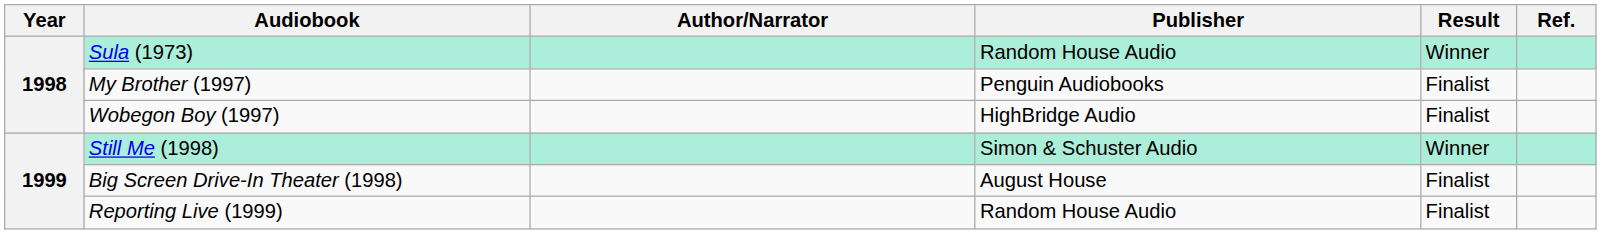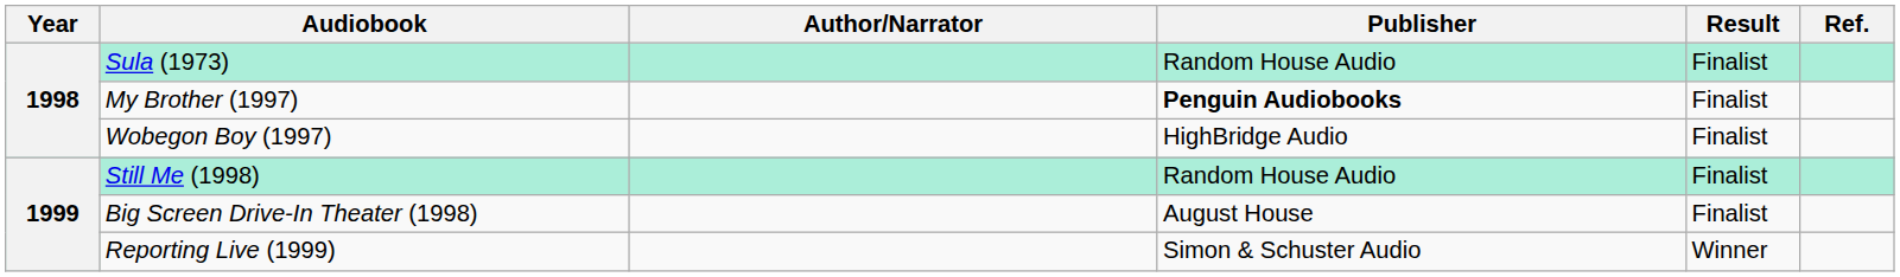 <table class="wikitable sortable mw-collapsible" style="width:100%">
 <tr>
 <th scope="col" width="5%">Year</th>
 <th scope="col" width="28%">Audiobook</th>
 <th scope="col" width="28%">Author/Narrator</th>
 <th scope="col" width="28%">Publisher</th>
 <th scope="col" width="6%">Result</th>
 <th scope="col" width="5%">Ref.</th>
 </tr>
 <tr style="background:#ABEED9">
 <th rowspan="3">1998<br></th>
 <td><em><a href='#'>Sula</a></em> (1973)</td>
 <td></td>
 <td>Random House Audio</td>
-<td>Winner</td>
+<td>Finalist</td>
 <td></td>
 </tr>
 <tr>
 <td><em>My Brother</em> (1997)</td>
 <td></td>
-<td>Penguin Audiobooks</td>
+<td><strong>Penguin Audiobooks</strong></td>
 <td>Finalist</td>
 <td></td>
 </tr>
 <tr>
 <td><em>Wobegon Boy</em> (1997)</td>
 <td></td>
 <td>HighBridge Audio</td>
 <td>Finalist</td>
 <td></td>
 </tr>
 <tr style="background:#ABEED9">
 <th rowspan="3">1999<br></th>
 <td><em><a href='#'>Still Me</a></em> (1998)</td>
 <td></td>
-<td>Simon & Schuster Audio</td>
-<td>Winner</td>
+<td>Random House Audio</td>
+<td>Finalist</td>
 <td></td>
 </tr>
 <tr>
 <td><em>Big Screen Drive-In Theater</em> (1998)</td>
 <td></td>
 <td>August House</td>
 <td>Finalist</td>
 <td></td>
 </tr>
 <tr>
 <td><em>Reporting Live</em> (1999)</td>
 <td></td>
-<td>Random House Audio</td>
-<td>Finalist</td>
+<td>Simon & Schuster Audio</td>
+<td>Winner</td>
 <td></td>
 </tr>
 </table>
